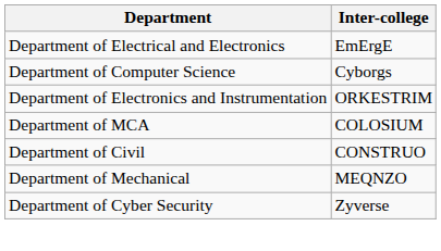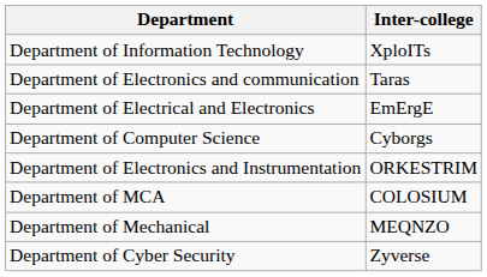 <table class="wikitable" border="1">
 <tr>
 <th>Department</th>
 <th>Inter-college</th>
+</tr>
+<tr>
+<td>Department of Information Technology</td>
+<td>XploITs</td>
+</tr>
+<tr>
+<td>Department of Electronics and communication</td>
+<td>Taras</td>
 </tr>
 <tr>
 <td>Department of Electrical and Electronics</td>
 <td>EmErgE</td>
 </tr>
 <tr>
 <td>Department of Computer Science</td>
 <td>Cyborgs</td>
 </tr>
 <tr>
 <td>Department of Electronics and Instrumentation</td>
 <td>ORKESTRIM</td>
 </tr>
 <tr>
 <td>Department of MCA</td>
 <td>COLOSIUM</td>
 </tr>
 <tr>
-<td>Department of Civil</td>
-<td>CONSTRUO</td>
-</tr>
-<tr>
 <td>Department of Mechanical</td>
 <td>MEQNZO</td>
 </tr>
 <tr>
 <td>Department of Cyber Security</td>
 <td>Zyverse</td>
 </tr>
 </table>
